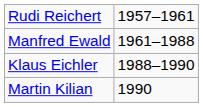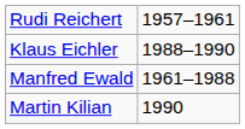 <table class=wikitable>
 <tr>
 <td><a href='#'>Rudi Reichert</a></td>
 <td>1957–1961</td>
 </tr>
 <tr>
+<td><a href='#'>Klaus Eichler</a></td>
+<td>1988–1990</td>
+</tr>
+<tr>
 <td><a href='#'>Manfred Ewald</a></td>
 <td>1961–1988</td>
-</tr>
-<tr>
-<td><a href='#'>Klaus Eichler</a></td>
-<td>1988–1990</td>
 </tr>
 <tr>
 <td><a href='#'>Martin Kilian</a></td>
 <td>1990</td>
 </tr>
 </table>
